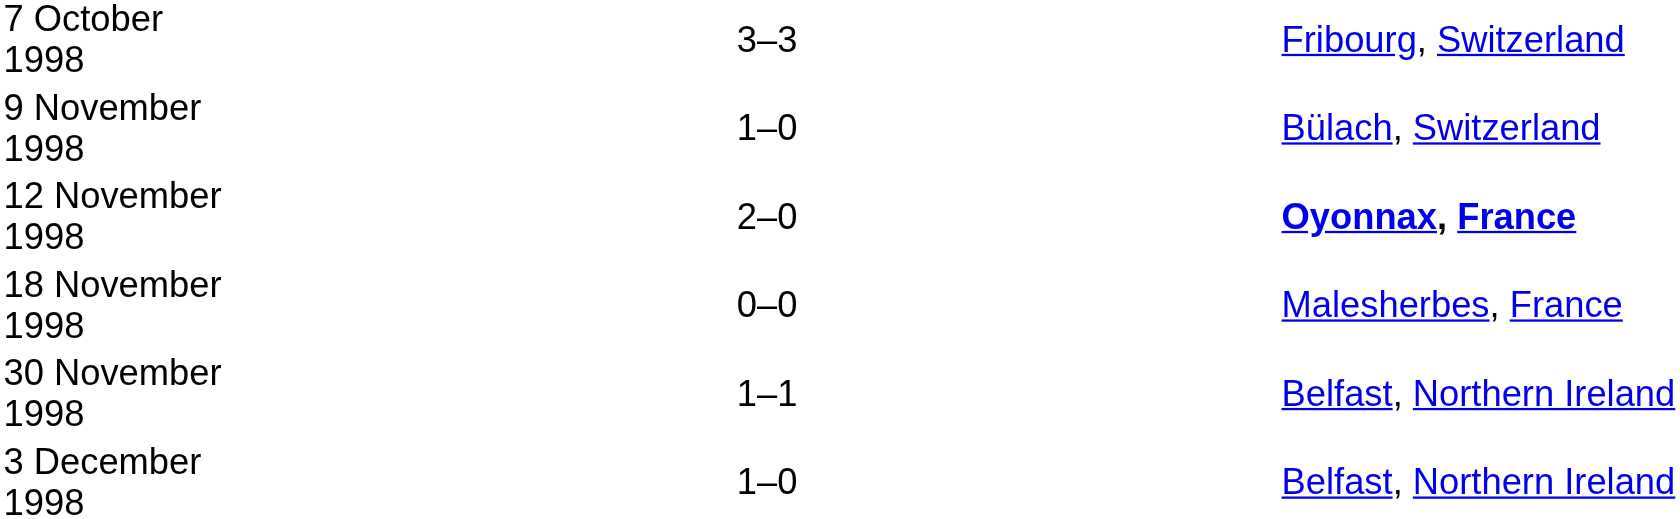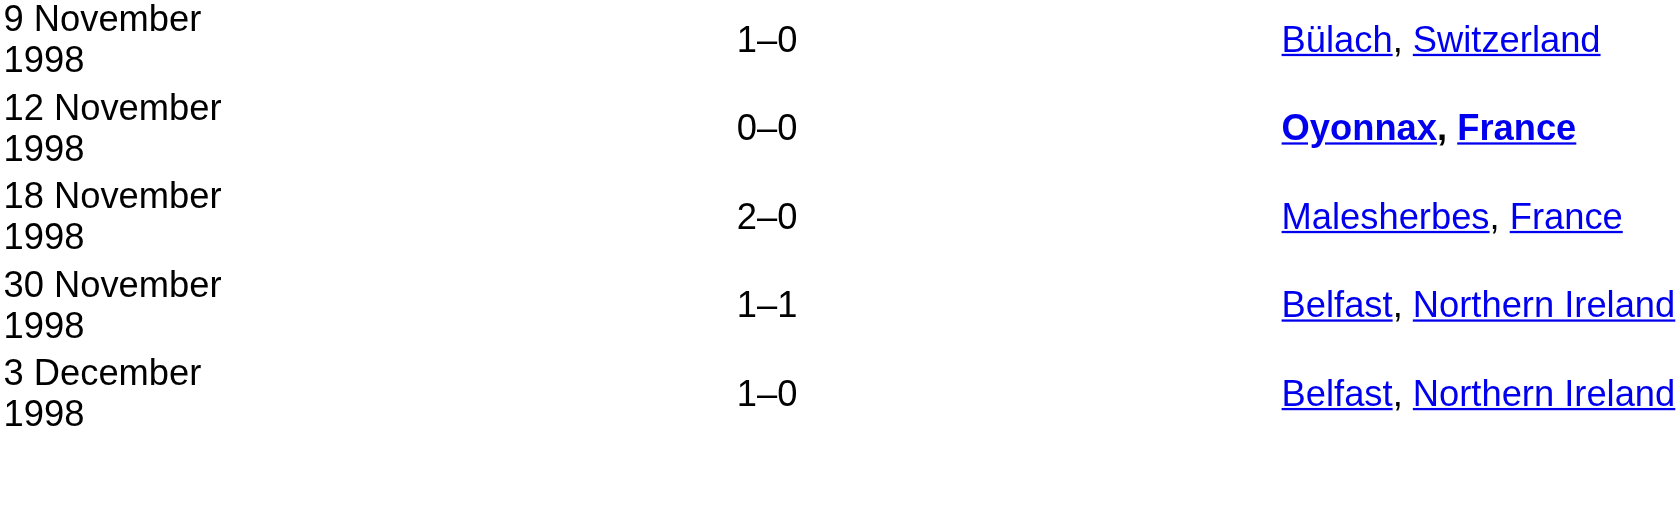 <table cellspacing=1 width=85%>
 <tr>
 <th width=15%></th>
 <th width=25%></th>
 <th width=10%></th>
 <th width=25%></th>
 <th width=25%></th>
-</tr>
-<tr>
-<td>7 October 1998</td>
-<td align=right></td>
-<td align=center>3–3</td>
-<td></td>
-<td><a href='#'>Fribourg</a>, <a href='#'>Switzerland</a></td>
 </tr>
 <tr>
 <td>9 November 1998</td>
 <td align=right></td>
 <td align=center>1–0</td>
 <td></td>
 <td><a href='#'>Bülach</a>, <a href='#'>Switzerland</a></td>
 </tr>
 <tr>
 <td>12 November 1998</td>
 <td align=right></td>
-<td align=center>2–0</td>
+<td align=center>0–0</td>
 <td></td>
 <td><strong><a href='#'>Oyonnax</a>, <a href='#'>France</a></strong></td>
 </tr>
 <tr>
 <td>18 November 1998</td>
 <td align=right></td>
-<td align=center>0–0</td>
+<td align=center>2–0</td>
 <td></td>
 <td><a href='#'>Malesherbes</a>, <a href='#'>France</a></td>
 </tr>
 <tr>
 <td>30 November 1998</td>
 <td align=right></td>
 <td align=center>1–1</td>
 <td></td>
 <td><a href='#'>Belfast</a>, <a href='#'>Northern Ireland</a></td>
 </tr>
 <tr>
 <td>3 December 1998</td>
 <td align=right></td>
 <td align=center>1–0</td>
 <td></td>
 <td><a href='#'>Belfast</a>, <a href='#'>Northern Ireland</a></td>
 </tr>
 </table>
